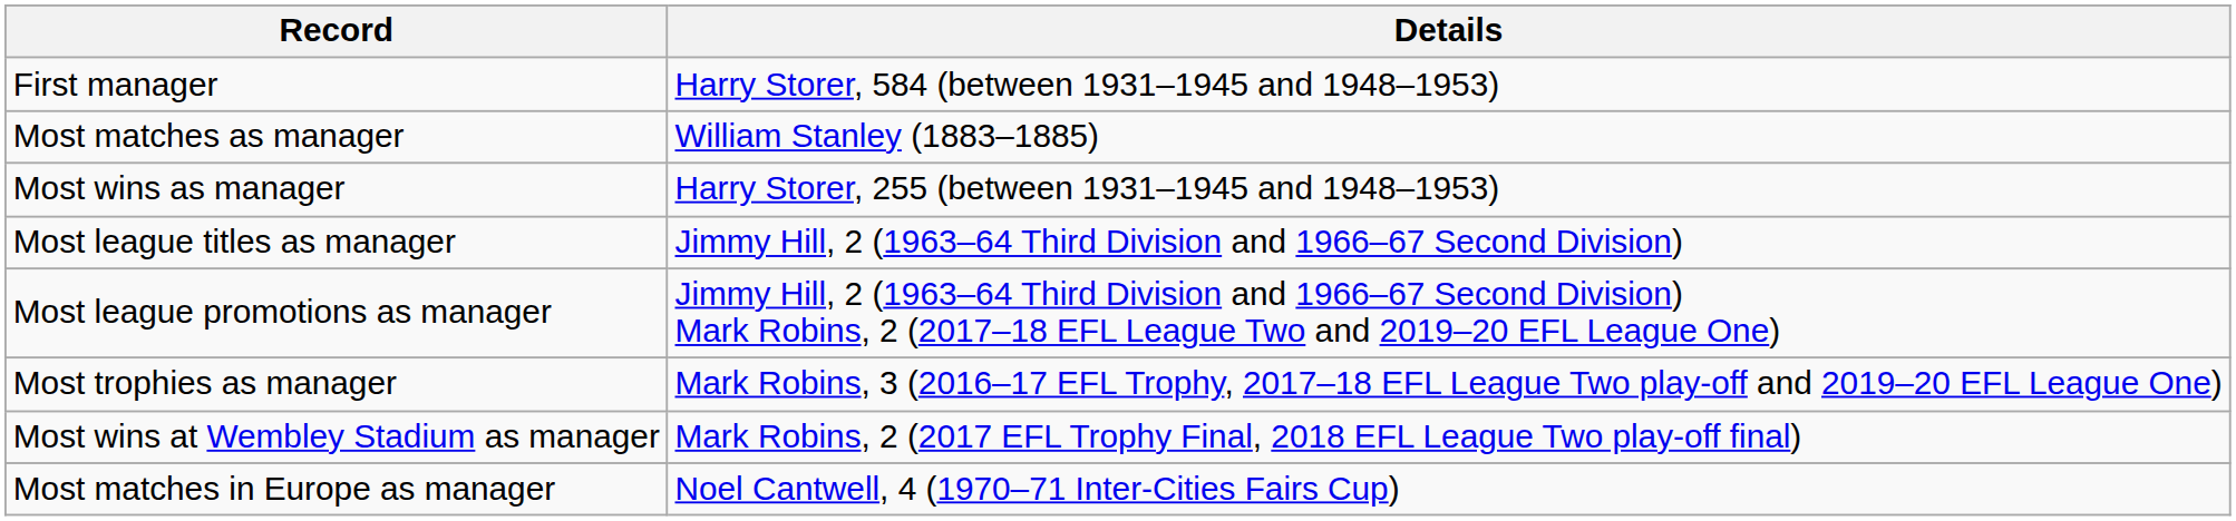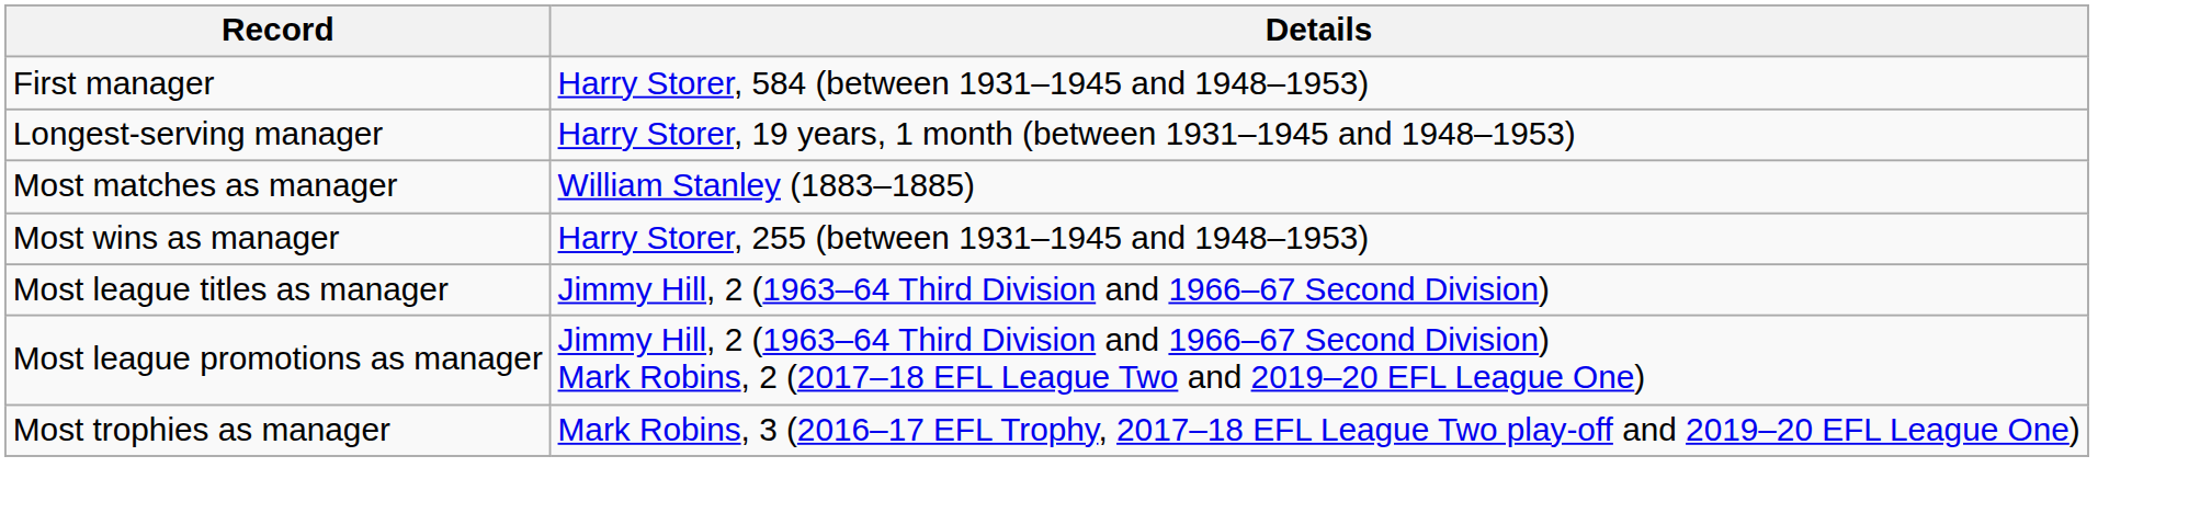 <table class="wikitable">
 <tr>
 <th>Record</th>
 <th>Details</th>
 </tr>
 <tr>
 <td>First manager</td>
 <td> <a href='#'>Harry Storer</a>, 584 (between 1931–1945 and 1948–1953)</td>
+</tr>
+<tr>
+<td>Longest-serving manager</td>
+<td> <a href='#'>Harry Storer</a>, 19 years, 1 month (between 1931–1945 and 1948–1953)</td>
 </tr>
 <tr>
 <td>Most matches as manager</td>
 <td> <a href='#'>William Stanley</a> (1883–1885)</td>
 </tr>
 <tr>
 <td>Most wins as manager</td>
 <td> <a href='#'>Harry Storer</a>, 255 (between 1931–1945 and 1948–1953)</td>
 </tr>
 <tr>
 <td>Most league titles as manager</td>
 <td> <a href='#'>Jimmy Hill</a>, 2 (<a href='#'>1963–64 Third Division</a> and <a href='#'>1966–67 Second Division</a>)</td>
 </tr>
 <tr>
 <td>Most league promotions as manager</td>
 <td> <a href='#'>Jimmy Hill</a>, 2 (<a href='#'>1963–64 Third Division</a> and <a href='#'>1966–67 Second Division</a>)<br> <a href='#'>Mark Robins</a>, 2 (<a href='#'>2017–18 EFL League Two</a> and <a href='#'>2019–20 EFL League One</a>)</td>
 </tr>
 <tr>
 <td>Most trophies as manager</td>
 <td> <a href='#'>Mark Robins</a>, 3 (<a href='#'>2016–17 EFL Trophy</a>, <a href='#'>2017–18 EFL League Two play-off</a> and <a href='#'>2019–20 EFL League One</a>)</td>
 </tr>
-<tr>
-<td>Most wins at <a href='#'>Wembley Stadium</a> as manager</td>
-<td> <a href='#'>Mark Robins</a>, 2 (<a href='#'>2017 EFL Trophy Final</a>, <a href='#'>2018 EFL League Two play-off final</a>)</td>
-</tr>
-<tr>
-<td>Most matches in Europe as manager</td>
-<td> <a href='#'>Noel Cantwell</a>, 4 (<a href='#'>1970–71 Inter-Cities Fairs Cup</a>)</td>
-</tr>
 </table>
